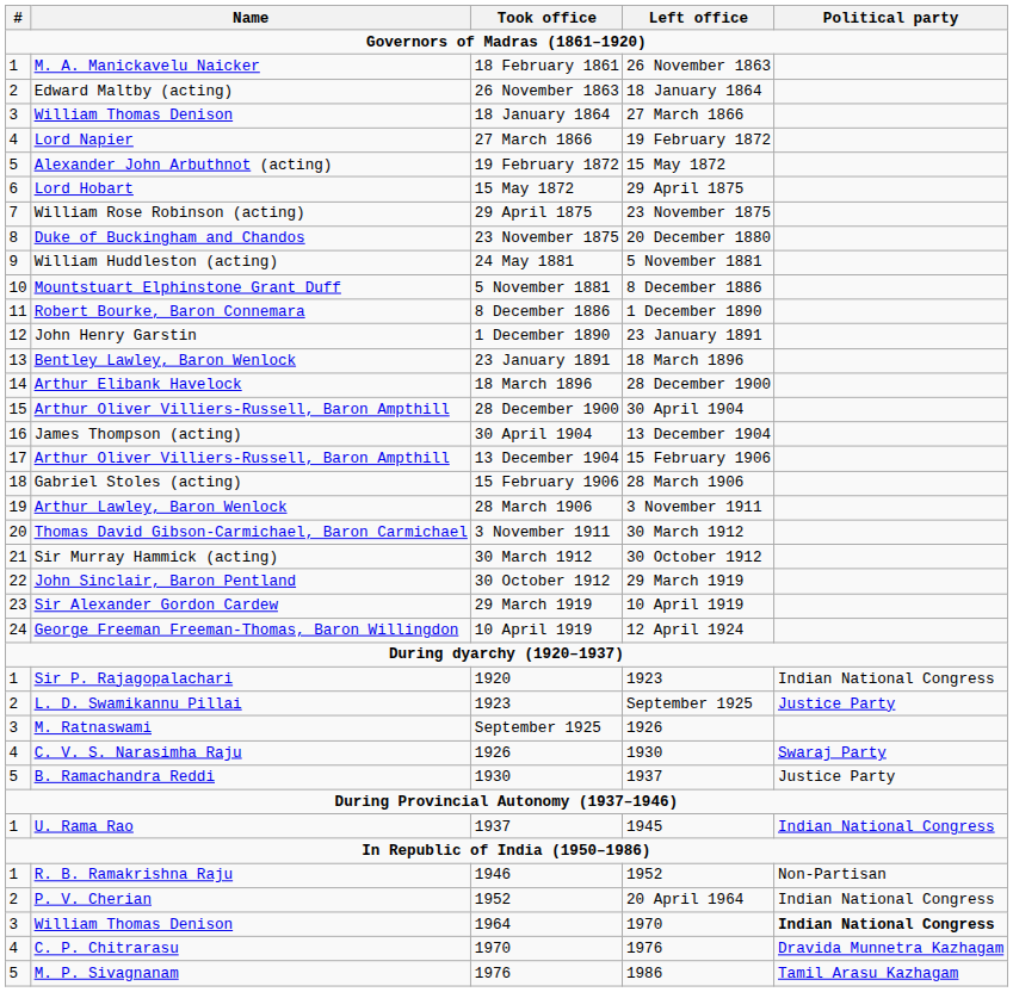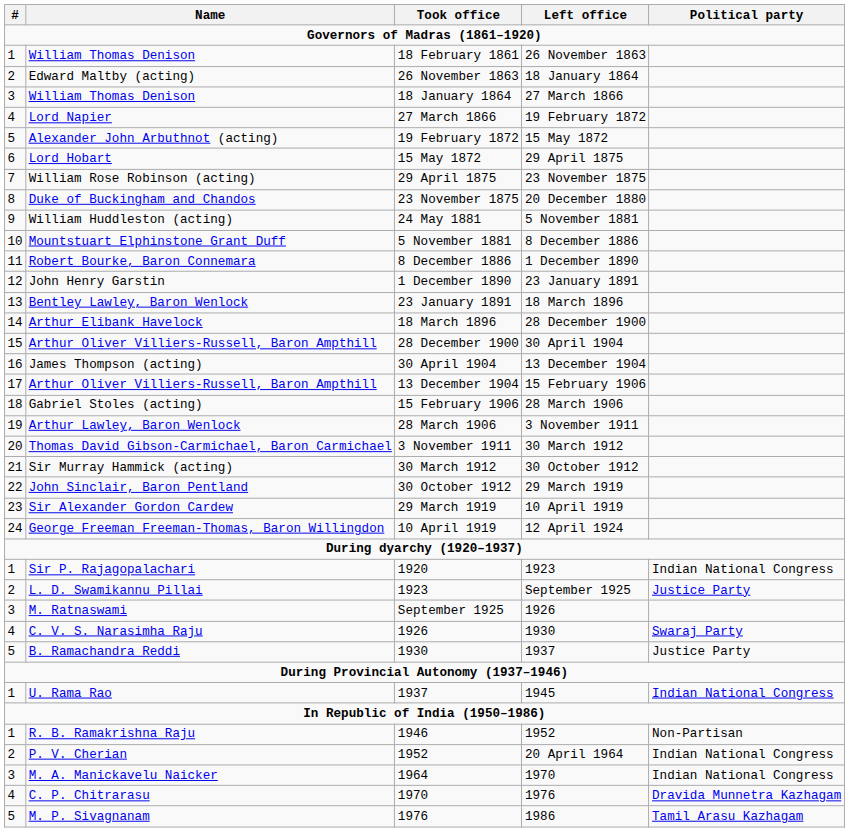 <table class="wikitable">
 <tr>
 <th>#</th>
 <th>Name</th>
 <th>Took office</th>
 <th>Left office</th>
 <th>Political party</th>
 </tr>
 <tr>
 <td colspan="5" align="center"><strong>Governors of Madras (1861–1920)</strong></td>
 </tr>
 <tr>
 <td>1</td>
-<td><a href='#'>M. A. Manickavelu Naicker</a></td>
+<td><a href='#'>William Thomas Denison</a></td>
 <td>18 February 1861</td>
 <td>26 November 1863</td>
 <td></td>
 </tr>
 <tr>
 <td>2</td>
 <td>Edward Maltby (acting)</td>
 <td>26 November 1863</td>
 <td>18 January 1864</td>
 <td></td>
 </tr>
 <tr>
 <td>3</td>
 <td><a href='#'>William Thomas Denison</a></td>
 <td>18 January 1864</td>
 <td>27 March 1866</td>
 <td></td>
 </tr>
 <tr>
 <td>4</td>
 <td><a href='#'>Lord Napier</a></td>
 <td>27 March 1866</td>
 <td>19 February 1872</td>
 <td></td>
 </tr>
 <tr>
 <td>5</td>
 <td><a href='#'>Alexander John Arbuthnot</a> (acting)</td>
 <td>19 February 1872</td>
 <td>15 May 1872</td>
 <td></td>
 </tr>
 <tr>
 <td>6</td>
 <td><a href='#'>Lord Hobart</a></td>
 <td>15 May 1872</td>
 <td>29 April 1875</td>
 <td></td>
 </tr>
 <tr>
 <td>7</td>
 <td>William Rose Robinson (acting)</td>
 <td>29 April 1875</td>
 <td>23 November 1875</td>
 <td></td>
 </tr>
 <tr>
 <td>8</td>
 <td><a href='#'>Duke of Buckingham and Chandos</a></td>
 <td>23 November 1875</td>
 <td>20 December 1880</td>
 <td></td>
 </tr>
 <tr>
 <td>9</td>
 <td>William Huddleston (acting)</td>
 <td>24 May 1881</td>
 <td>5 November 1881</td>
 <td></td>
 </tr>
 <tr>
 <td>10</td>
 <td><a href='#'>Mountstuart Elphinstone Grant Duff</a></td>
 <td>5 November 1881</td>
 <td>8 December 1886</td>
 <td></td>
 </tr>
 <tr>
 <td>11</td>
 <td><a href='#'>Robert Bourke, Baron Connemara</a></td>
 <td>8 December 1886</td>
 <td>1 December 1890</td>
 <td></td>
 </tr>
 <tr>
 <td>12</td>
 <td>John Henry Garstin</td>
 <td>1 December 1890</td>
 <td>23 January 1891</td>
 <td></td>
 </tr>
 <tr>
 <td>13</td>
 <td><a href='#'>Bentley Lawley, Baron Wenlock</a></td>
 <td>23 January 1891</td>
 <td>18 March 1896</td>
 <td></td>
 </tr>
 <tr>
 <td>14</td>
 <td><a href='#'>Arthur Elibank Havelock</a></td>
 <td>18 March 1896</td>
 <td>28 December 1900</td>
 <td></td>
 </tr>
 <tr>
 <td>15</td>
 <td><a href='#'>Arthur Oliver Villiers-Russell, Baron Ampthill</a></td>
 <td>28 December 1900</td>
 <td>30 April 1904</td>
 <td></td>
 </tr>
 <tr>
 <td>16</td>
 <td>James Thompson (acting)</td>
 <td>30 April 1904</td>
 <td>13 December 1904</td>
 <td></td>
 </tr>
 <tr>
 <td>17</td>
 <td><a href='#'>Arthur Oliver Villiers-Russell, Baron Ampthill</a></td>
 <td>13 December 1904</td>
 <td>15 February 1906</td>
 <td></td>
 </tr>
 <tr>
 <td>18</td>
 <td>Gabriel Stoles (acting)</td>
 <td>15 February 1906</td>
 <td>28 March 1906</td>
 <td></td>
 </tr>
 <tr>
 <td>19</td>
 <td><a href='#'>Arthur Lawley, Baron Wenlock</a></td>
 <td>28 March 1906</td>
 <td>3 November 1911</td>
 <td></td>
 </tr>
 <tr>
 <td>20</td>
 <td><a href='#'>Thomas David Gibson-Carmichael, Baron Carmichael</a></td>
 <td>3 November 1911</td>
 <td>30 March 1912</td>
 <td></td>
 </tr>
 <tr>
 <td>21</td>
 <td>Sir Murray Hammick (acting)</td>
 <td>30 March 1912</td>
 <td>30 October 1912</td>
 <td></td>
 </tr>
 <tr>
 <td>22</td>
 <td><a href='#'>John Sinclair, Baron Pentland</a></td>
 <td>30 October 1912</td>
 <td>29 March 1919</td>
 <td></td>
 </tr>
 <tr>
 <td>23</td>
 <td><a href='#'>Sir Alexander Gordon Cardew</a></td>
 <td>29 March 1919</td>
 <td>10 April 1919</td>
 <td></td>
 </tr>
 <tr>
 <td>24</td>
 <td><a href='#'>George Freeman Freeman-Thomas, Baron Willingdon</a></td>
 <td>10 April 1919</td>
 <td>12 April 1924</td>
 <td></td>
 </tr>
 <tr>
 <td colspan="5" align="center"><strong>During dyarchy (1920–1937)</strong></td>
 </tr>
 <tr>
 <td>1</td>
 <td><a href='#'>Sir P. Rajagopalachari</a></td>
 <td>1920</td>
 <td>1923</td>
 <td>Indian National Congress</td>
 </tr>
 <tr>
 <td>2</td>
 <td><a href='#'>L. D. Swamikannu Pillai</a></td>
 <td>1923</td>
 <td>September 1925</td>
 <td><a href='#'>Justice Party</a></td>
 </tr>
 <tr>
 <td>3</td>
 <td><a href='#'>M. Ratnaswami</a></td>
 <td>September 1925</td>
 <td>1926</td>
 <td></td>
 </tr>
 <tr>
 <td>4</td>
 <td><a href='#'>C. V. S. Narasimha Raju</a></td>
 <td>1926</td>
 <td>1930</td>
 <td><a href='#'>Swaraj Party</a></td>
 </tr>
 <tr>
 <td>5</td>
 <td><a href='#'>B. Ramachandra Reddi</a></td>
 <td>1930</td>
 <td>1937</td>
 <td>Justice Party</td>
 </tr>
 <tr>
 <td colspan="5" align="center"><strong>During Provincial Autonomy (1937–1946)</strong></td>
 </tr>
 <tr>
 <td>1</td>
 <td><a href='#'>U. Rama Rao</a></td>
 <td>1937</td>
 <td>1945</td>
 <td><a href='#'>Indian National Congress</a></td>
 </tr>
 <tr>
 <td colspan="5" align="center"><strong>In Republic of India (1950–1986)</strong></td>
 </tr>
 <tr>
 <td>1</td>
 <td><a href='#'>R. B. Ramakrishna Raju</a></td>
 <td>1946</td>
 <td>1952</td>
 <td>Non-Partisan</td>
 </tr>
 <tr>
 <td>2</td>
 <td><a href='#'>P. V. Cherian</a></td>
 <td>1952</td>
 <td>20 April 1964</td>
 <td>Indian National Congress</td>
 </tr>
 <tr>
 <td>3</td>
-<td><a href='#'>William Thomas Denison</a></td>
+<td><a href='#'>M. A. Manickavelu Naicker</a></td>
 <td>1964</td>
 <td>1970</td>
-<td><strong>Indian National Congress</strong></td>
+<td>Indian National Congress</td>
 </tr>
 <tr>
 <td>4</td>
 <td><a href='#'>C. P. Chitrarasu</a></td>
 <td>1970</td>
 <td>1976</td>
 <td><a href='#'>Dravida Munnetra Kazhagam</a></td>
 </tr>
 <tr>
 <td>5</td>
 <td><a href='#'>M. P. Sivagnanam</a></td>
 <td>1976</td>
 <td>1986</td>
 <td><a href='#'>Tamil Arasu Kazhagam</a></td>
 </tr>
 </table>
